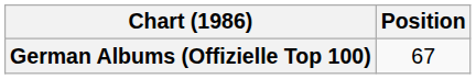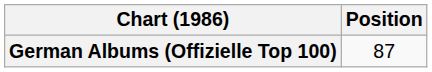 <table class="wikitable plainrowheaders" style="text-align:center">
 <tr>
 <th scope="col">Chart (1986)</th>
 <th scope="col">Position</th>
 </tr>
 <tr>
 <th scope="row">German Albums (Offizielle Top 100)</th>
-<td>67</td>
+<td>87</td>
 </tr>
 </table>
